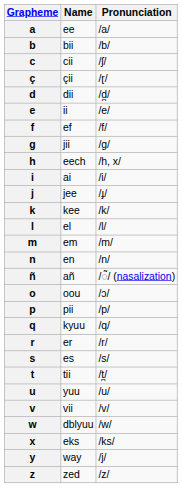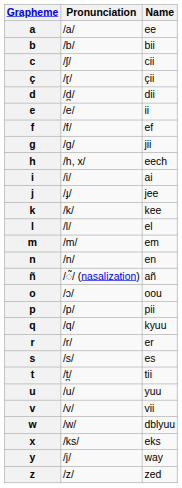 <table class="wikitable">
 <tr>
 <th><a href='#'>Grapheme</a></th>
+<th>Pronunciation</th>
 <th>Name</th>
-<th>Pronunciation</th>
 </tr>
 <tr>
 <th>a</th>
+<td>/a/</td>
 <td>ee</td>
-<td>/a/</td>
 </tr>
 <tr>
 <th>b</th>
+<td>/b/</td>
 <td>bii</td>
-<td>/b/</td>
 </tr>
 <tr>
 <th>c</th>
+<td>/ʃ/</td>
 <td>cii</td>
-<td>/ʃ/</td>
 </tr>
 <tr>
 <th>ç</th>
+<td>/ɽ/</td>
 <td>çii</td>
-<td>/ɽ/</td>
 </tr>
 <tr>
 <th>d</th>
+<td>/d̪/</td>
 <td>dii</td>
-<td>/d̪/</td>
 </tr>
 <tr>
 <th>e</th>
+<td>/e/</td>
 <td>ii</td>
-<td>/e/</td>
 </tr>
 <tr>
 <th>f</th>
+<td>/f/</td>
 <td>ef</td>
-<td>/f/</td>
 </tr>
 <tr>
 <th>g</th>
+<td>/g/</td>
 <td>jii</td>
-<td>/g/</td>
 </tr>
 <tr>
 <th>h</th>
+<td>/h, x/</td>
 <td>eech</td>
-<td>/h, x/</td>
 </tr>
 <tr>
 <th>i</th>
+<td>/i/</td>
 <td>ai</td>
-<td>/i/</td>
 </tr>
 <tr>
 <th>j</th>
+<td>/ɟ/</td>
 <td>jee</td>
-<td>/ɟ/</td>
 </tr>
 <tr>
 <th>k</th>
+<td>/k/</td>
 <td>kee</td>
-<td>/k/</td>
 </tr>
 <tr>
 <th>l</th>
+<td>/l/</td>
 <td>el</td>
-<td>/l/</td>
 </tr>
 <tr>
 <th>m</th>
+<td>/m/</td>
 <td>em</td>
-<td>/m/</td>
 </tr>
 <tr>
 <th>n</th>
+<td>/n/</td>
 <td>en</td>
-<td>/n/</td>
 </tr>
 <tr>
 <th>ñ</th>
+<td>/◌̃/ (<a href='#'>nasalization</a>)</td>
 <td>añ</td>
-<td>/◌̃/ (<a href='#'>nasalization</a>)</td>
 </tr>
 <tr>
 <th>o</th>
+<td>/ɔ/</td>
 <td>oou</td>
-<td>/ɔ/</td>
 </tr>
 <tr>
 <th>p</th>
+<td>/p/</td>
 <td>pii</td>
-<td>/p/</td>
 </tr>
 <tr>
 <th>q</th>
+<td>/q/</td>
 <td>kyuu</td>
-<td>/q/</td>
 </tr>
 <tr>
 <th>r</th>
+<td>/r/</td>
 <td>er</td>
-<td>/r/</td>
 </tr>
 <tr>
 <th>s</th>
+<td>/s/</td>
 <td>es</td>
-<td>/s/</td>
 </tr>
 <tr>
 <th>t</th>
+<td>/t̪/</td>
 <td>tii</td>
-<td>/t̪/</td>
 </tr>
 <tr>
 <th>u</th>
+<td>/u/</td>
 <td>yuu</td>
-<td>/u/</td>
 </tr>
 <tr>
 <th>v</th>
+<td>/v/</td>
 <td>vii</td>
-<td>/v/</td>
 </tr>
 <tr>
 <th>w</th>
+<td>/w/</td>
 <td>dblyuu</td>
-<td>/w/</td>
 </tr>
 <tr>
 <th>x</th>
+<td>/ks/</td>
 <td>eks</td>
-<td>/ks/</td>
 </tr>
 <tr>
 <th>y</th>
+<td>/j/</td>
 <td>way</td>
-<td>/j/</td>
 </tr>
 <tr>
 <th>z</th>
+<td>/z/</td>
 <td>zed</td>
-<td>/z/</td>
 </tr>
 </table>
